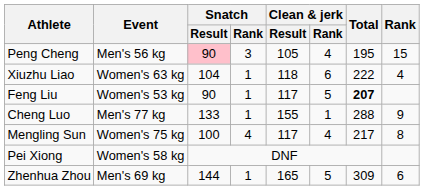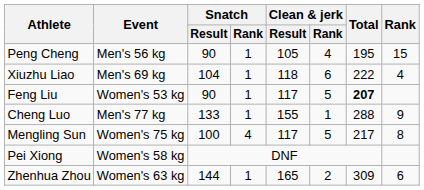 <table class="wikitable" style="font-size:90%">
 <tr>
 <th rowspan="2">Athlete</th>
 <th rowspan="2">Event</th>
 <th colspan="2">Snatch</th>
 <th colspan="2">Clean & jerk</th>
 <th rowspan="2">Total</th>
 <th rowspan="2">Rank</th>
 </tr>
 <tr style="font-size:95%">
 <th>Result</th>
 <th>Rank</th>
 <th>Result</th>
 <th>Rank</th>
 </tr>
 <tr align=center>
 <td align=left>Peng Cheng</td>
 <td align=left>Men's 56 kg</td>
-<td style="background: pink;">90</td>
-<td>3</td>
+<td>90</td>
+<td>1</td>
 <td>105</td>
 <td>4</td>
 <td>195</td>
 <td>15</td>
 </tr>
 <tr align=center>
 <td align=left>Xiuzhu Liao</td>
-<td align=left>Women's 63 kg</td>
+<td align=left>Men's 69 kg</td>
 <td>104</td>
 <td>1</td>
 <td>118</td>
 <td>6</td>
 <td>222</td>
 <td>4</td>
 </tr>
 <tr align=center>
 <td align=left>Feng Liu</td>
 <td align=left>Women's 53 kg</td>
 <td>90</td>
 <td>1</td>
 <td>117</td>
 <td>5</td>
 <td><strong>207</strong></td>
 <td></td>
 </tr>
 <tr align=center>
 <td align=left>Cheng Luo</td>
 <td align=left>Men's 77 kg</td>
 <td>133</td>
 <td>1</td>
 <td>155</td>
 <td>1</td>
 <td>288</td>
 <td>9</td>
 </tr>
 <tr align=center>
 <td align=left>Mengling Sun</td>
 <td align=left>Women's 75 kg</td>
 <td>100</td>
 <td>4</td>
 <td>117</td>
-<td>4</td>
+<td>5</td>
 <td>217</td>
 <td>8</td>
 </tr>
 <tr align=center>
 <td align=left>Pei Xiong</td>
 <td align=left>Women's 58 kg</td>
 <td colspan=5>DNF</td>
 <td></td>
 </tr>
 <tr align=center>
 <td align=left>Zhenhua Zhou</td>
-<td align=left>Men's 69 kg</td>
+<td align=left>Women's 63 kg</td>
 <td>144</td>
 <td>1</td>
 <td>165</td>
-<td>5</td>
+<td>2</td>
 <td>309</td>
 <td>6</td>
 </tr>
 </table>
